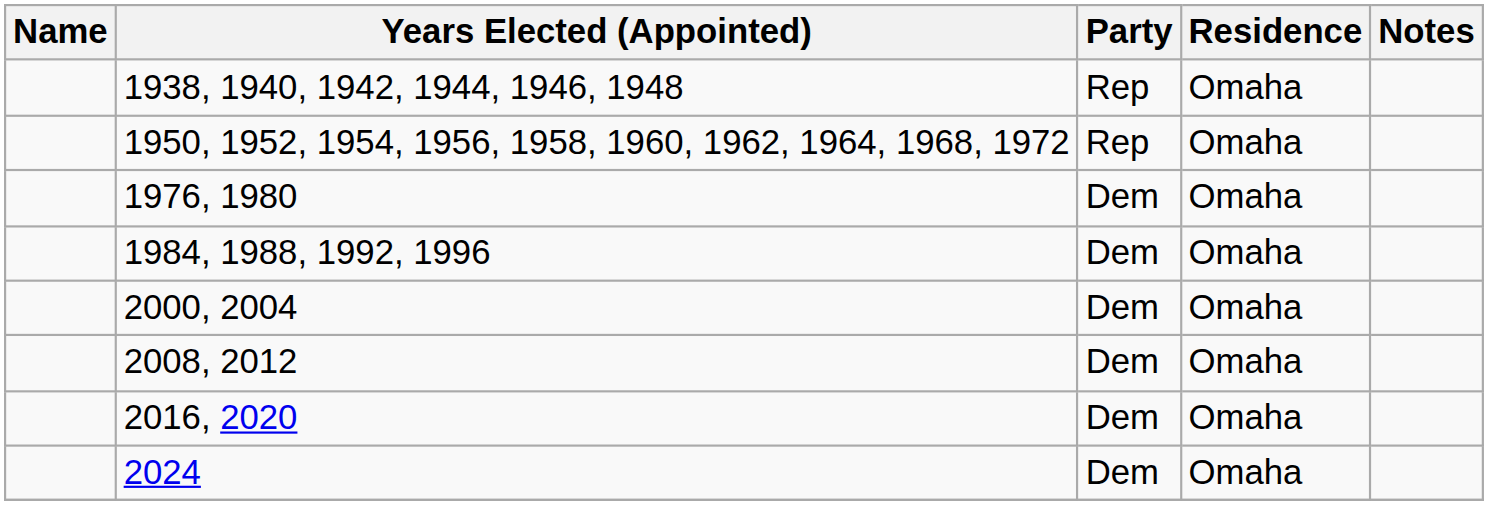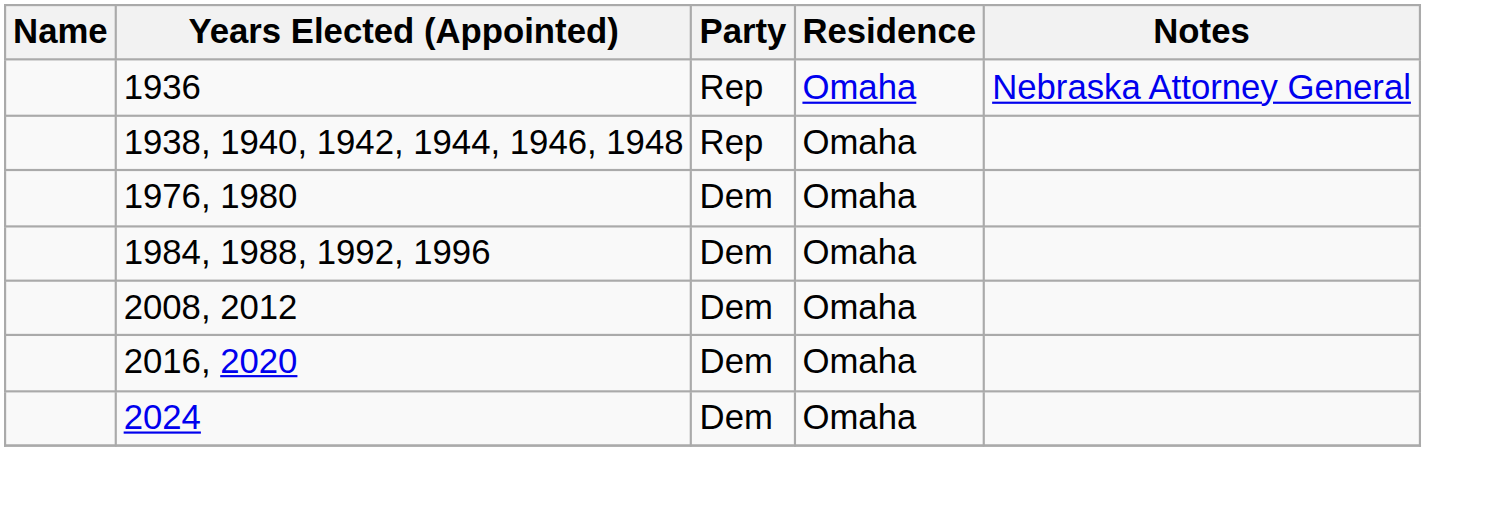 <table class="wikitable sortable">
 <tr>
 <th>Name</th>
 <th>Years Elected (Appointed)</th>
 <th>Party</th>
 <th>Residence</th>
 <th>Notes</th>
 </tr>
 <tr>
 <td></td>
-<td>1938, 1940, 1942, 1944, 1946, 1948</td>
+<td>1936</td>
 <td>Rep</td>
-<td>Omaha</td>
-<td></td>
+<td><a href='#'>Omaha</a></td>
+<td><a href='#'>Nebraska Attorney General</a></td>
 </tr>
 <tr>
 <td></td>
-<td>1950, 1952, 1954, 1956, 1958, 1960, 1962, 1964, 1968, 1972</td>
+<td>1938, 1940, 1942, 1944, 1946, 1948</td>
 <td>Rep</td>
 <td>Omaha</td>
 <td></td>
 </tr>
 <tr>
 <td></td>
 <td>1976, 1980</td>
 <td>Dem</td>
 <td>Omaha</td>
 <td></td>
 </tr>
 <tr>
 <td></td>
 <td>1984, 1988, 1992, 1996</td>
-<td>Dem</td>
-<td>Omaha</td>
-<td></td>
-</tr>
-<tr>
-<td></td>
-<td>2000, 2004</td>
 <td>Dem</td>
 <td>Omaha</td>
 <td></td>
 </tr>
 <tr>
 <td></td>
 <td>2008, 2012</td>
 <td>Dem</td>
 <td>Omaha</td>
 <td></td>
 </tr>
 <tr>
 <td></td>
 <td>2016, <a href='#'>2020</a></td>
 <td>Dem</td>
 <td>Omaha</td>
 <td></td>
 </tr>
 <tr>
 <td></td>
 <td><a href='#'>2024</a></td>
 <td>Dem</td>
 <td>Omaha</td>
 <td></td>
 </tr>
 <tr>
 </tr>
 </table>
